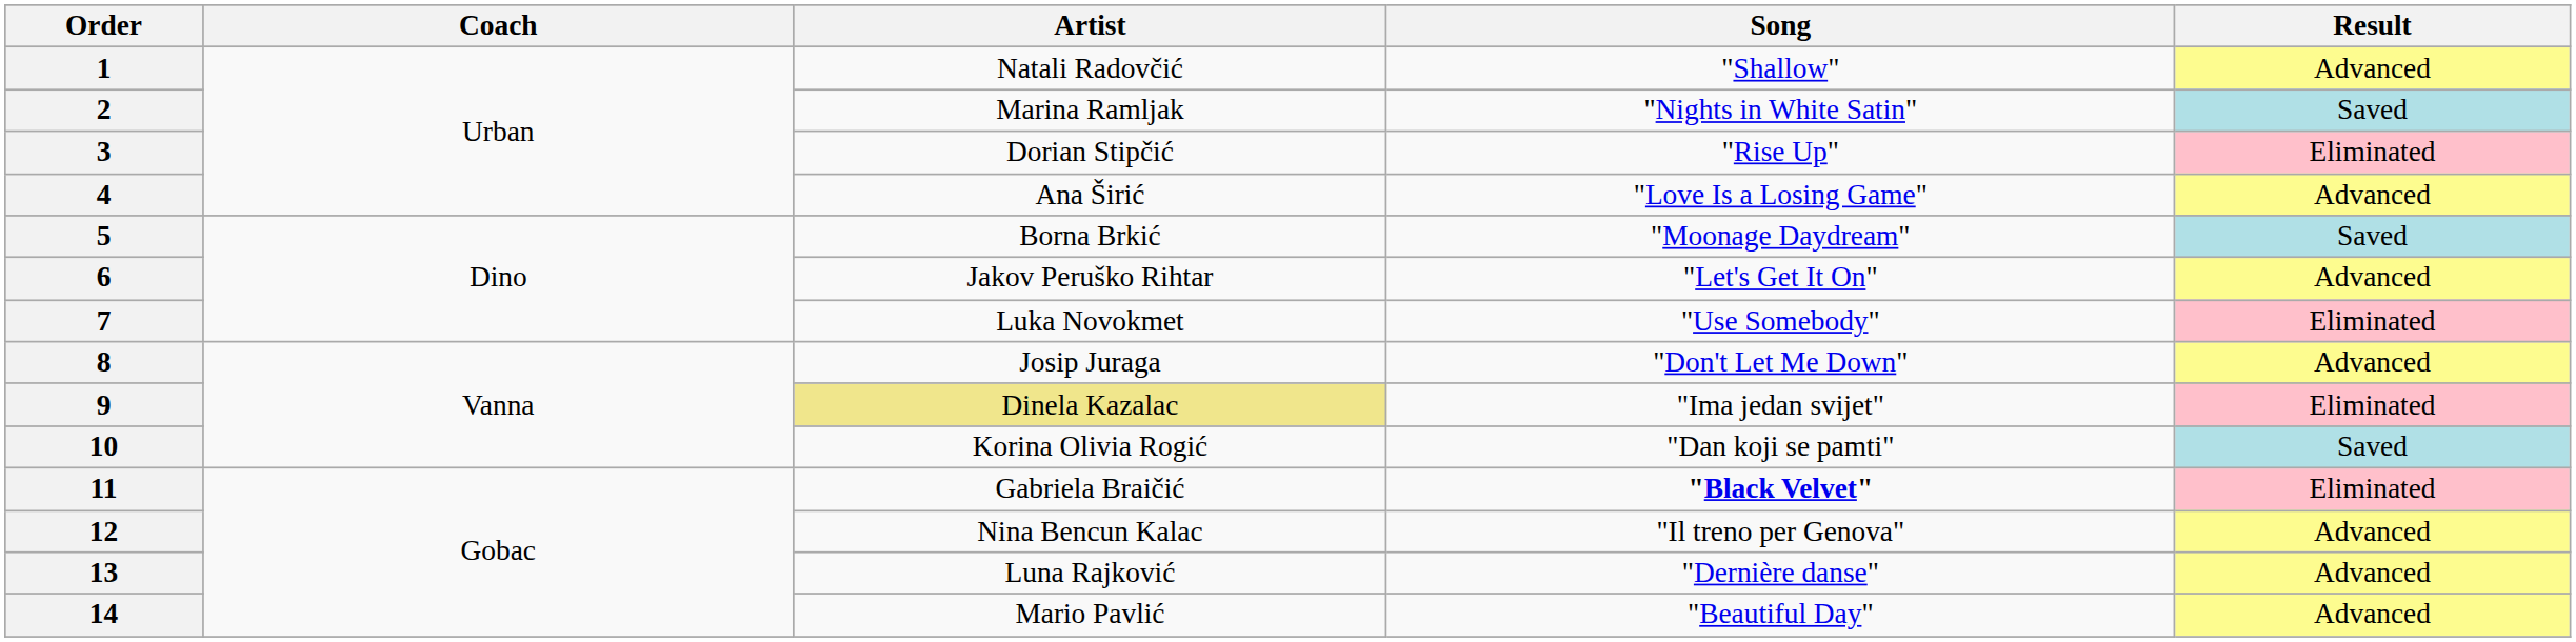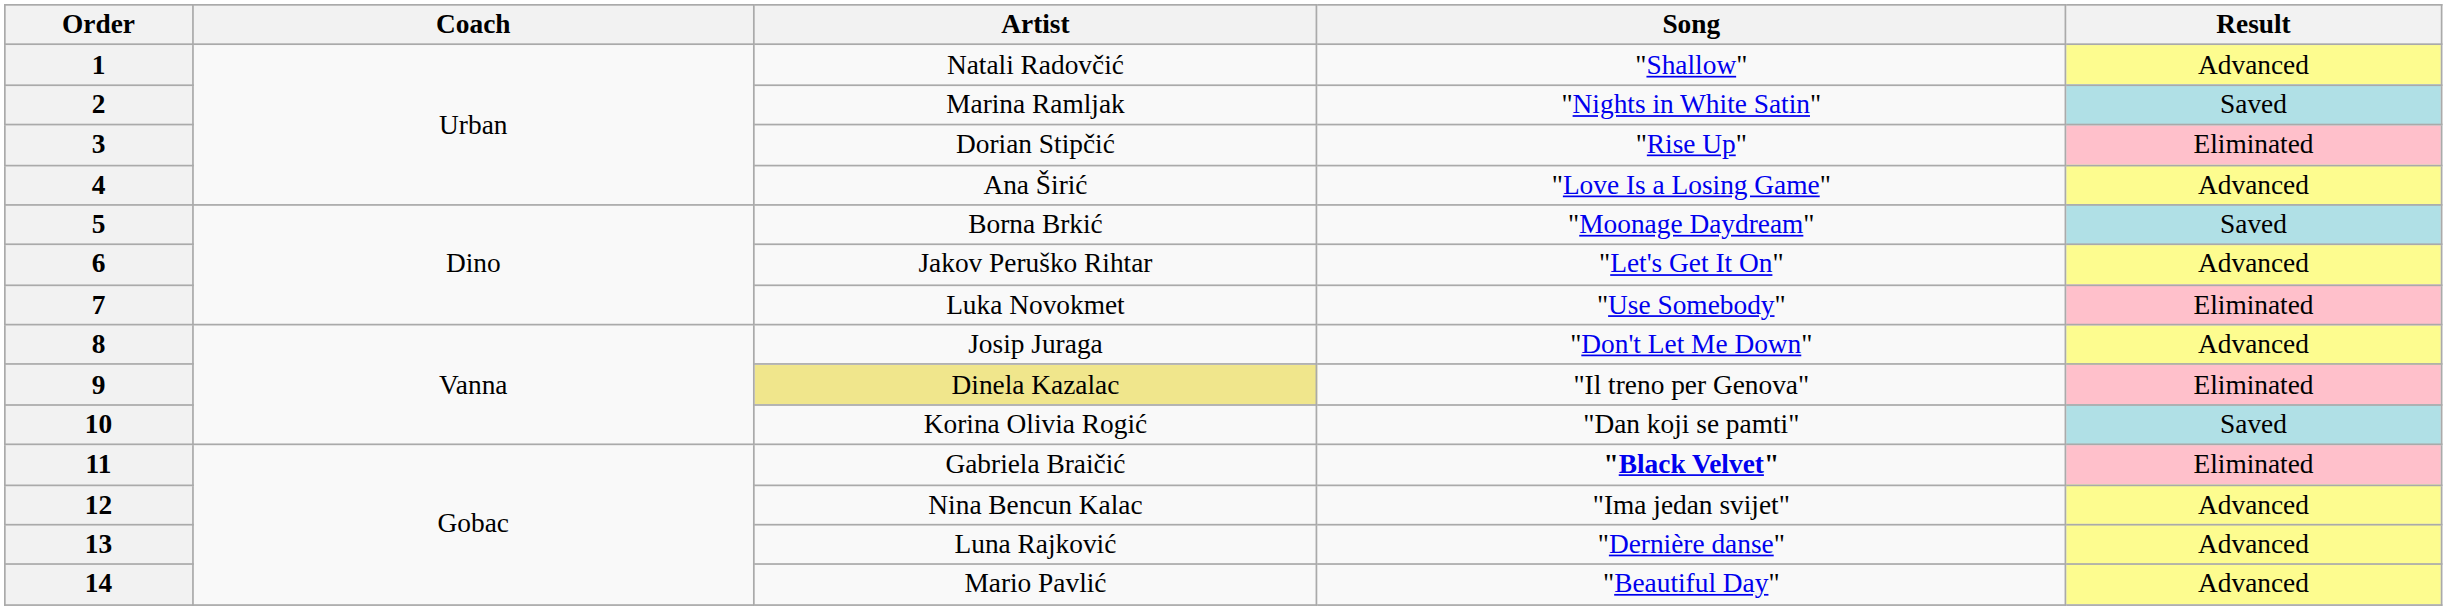 <table class="wikitable" style="text-align:center; line-height:16px; width:90%;">
 <tr>
 <th width="05%" scope="col">Order</th>
 <th width="15%" scope="col">Coach</th>
 <th width="15%" scope="col">Artist</th>
 <th width="20%" scope="col">Song</th>
 <th width="10%" scope="col">Result</th>
 </tr>
 <tr>
 <th>1</th>
 <td rowspan="4">Urban</td>
 <td>Natali Radovčić</td>
 <td>"<a href='#'>Shallow</a>"</td>
 <td style="background:#fdfc8f">Advanced</td>
 </tr>
 <tr>
 <th>2</th>
 <td>Marina Ramljak</td>
 <td>"<a href='#'>Nights in White Satin</a>"</td>
 <td style="background:#b0e0e6">Saved</td>
 </tr>
 <tr>
 <th>3</th>
 <td>Dorian Stipčić</td>
 <td>"<a href='#'>Rise Up</a>"</td>
 <td style="background:pink">Eliminated</td>
 </tr>
 <tr>
 <th>4</th>
 <td>Ana Širić</td>
 <td>"<a href='#'>Love Is a Losing Game</a>"</td>
 <td style="background:#fdfc8f">Advanced</td>
 </tr>
 <tr>
 <th>5</th>
 <td rowspan="3">Dino</td>
 <td>Borna Brkić</td>
 <td>"<a href='#'>Moonage Daydream</a>"</td>
 <td style="background:#b0e0e6">Saved</td>
 </tr>
 <tr>
 <th>6</th>
 <td>Jakov Peruško Rihtar</td>
 <td>"<a href='#'>Let's Get It On</a>"</td>
 <td style="background:#fdfc8f">Advanced</td>
 </tr>
 <tr>
 <th>7</th>
 <td>Luka Novokmet</td>
 <td>"<a href='#'>Use Somebody</a>"</td>
 <td style="background:pink">Eliminated</td>
 </tr>
 <tr>
 <th>8</th>
 <td rowspan="3">Vanna</td>
 <td>Josip Juraga</td>
 <td>"<a href='#'>Don't Let Me Down</a>"</td>
 <td style="background:#fdfc8f">Advanced</td>
 </tr>
 <tr>
 <th>9</th>
 <td style="background: khaki;">Dinela Kazalac</td>
-<td>"Ima jedan svijet"</td>
+<td>"Il treno per Genova"</td>
 <td style="background:pink">Eliminated</td>
 </tr>
 <tr>
 <th>10</th>
 <td>Korina Olivia Rogić</td>
 <td>"Dan koji se pamti"</td>
 <td style="background:#b0e0e6">Saved</td>
 </tr>
 <tr>
 <th>11</th>
 <td rowspan="4">Gobac</td>
 <td>Gabriela Braičić</td>
 <td><strong>"<a href='#'>Black Velvet</a>"</strong></td>
 <td style="background:pink">Eliminated</td>
 </tr>
 <tr>
 <th>12</th>
 <td>Nina Bencun Kalac</td>
-<td>"Il treno per Genova"</td>
+<td>"Ima jedan svijet"</td>
 <td style="background:#fdfc8f">Advanced</td>
 </tr>
 <tr>
 <th>13</th>
 <td>Luna Rajković</td>
 <td>"<a href='#'>Dernière danse</a>"</td>
 <td style="background:#fdfc8f">Advanced</td>
 </tr>
 <tr>
 <th>14</th>
 <td>Mario Pavlić</td>
 <td>"<a href='#'>Beautiful Day</a>"</td>
 <td style="background:#fdfc8f">Advanced</td>
 </tr>
 </table>
